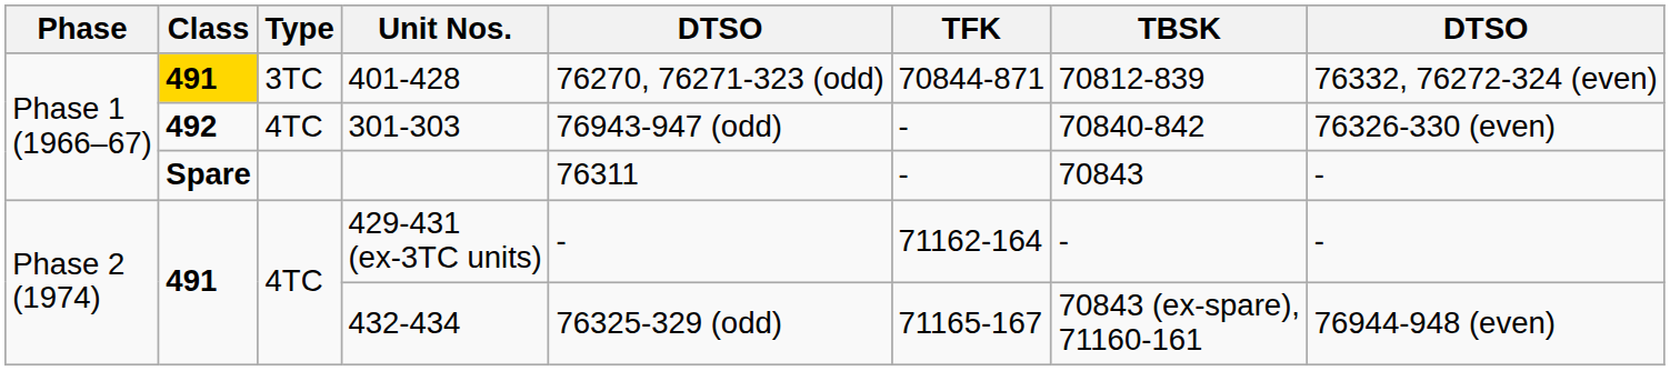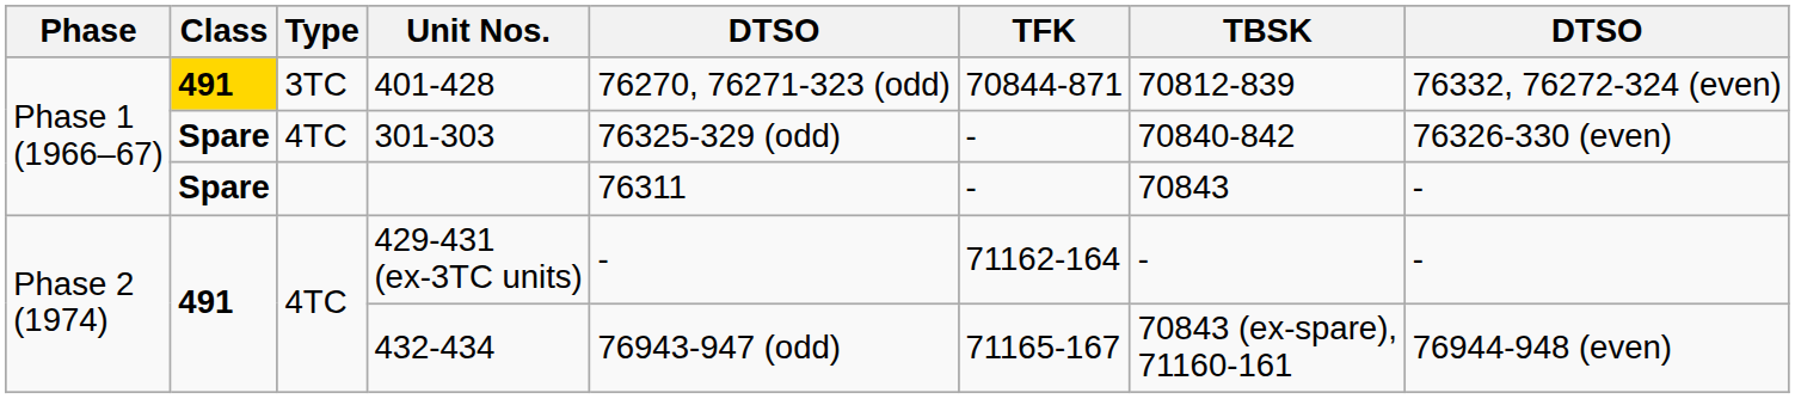 <table class="wikitable">
 <tr>
 <th>Phase</th>
 <th>Class</th>
 <th>Type</th>
 <th>Unit Nos.</th>
 <th>DTSO</th>
 <th>TFK</th>
 <th>TBSK</th>
 <th>DTSO</th>
 </tr>
 <tr>
 <td rowspan=3>Phase 1<br>(1966–67)</td>
 <td style="background: gold;"><strong>491</strong></td>
 <td>3TC</td>
 <td>401-428</td>
 <td>76270, 76271-323 (odd)</td>
 <td>70844-871</td>
 <td>70812-839</td>
 <td>76332, 76272-324 (even)</td>
 </tr>
 <tr>
-<td><strong>492</strong></td>
+<td><strong>Spare</strong></td>
 <td>4TC</td>
 <td>301-303</td>
-<td>76943-947 (odd)</td>
+<td>76325-329 (odd)</td>
 <td>-</td>
 <td>70840-842</td>
 <td>76326-330 (even)</td>
 </tr>
 <tr>
 <td><strong>Spare</strong></td>
 <td></td>
 <td></td>
 <td>76311</td>
 <td>-</td>
 <td>70843</td>
 <td>-</td>
 </tr>
 <tr>
 <td rowspan=2>Phase 2<br>(1974)</td>
 <td rowspan=2><strong>491</strong></td>
 <td rowspan=2>4TC</td>
 <td>429-431<br>(ex-3TC units)</td>
 <td>-</td>
 <td>71162-164</td>
 <td>-</td>
 <td>-</td>
 </tr>
 <tr>
 <td>432-434</td>
-<td>76325-329 (odd)</td>
+<td>76943-947 (odd)</td>
 <td>71165-167</td>
 <td>70843 (ex-spare),<br>71160-161</td>
 <td>76944-948 (even)</td>
 </tr>
 </table>
